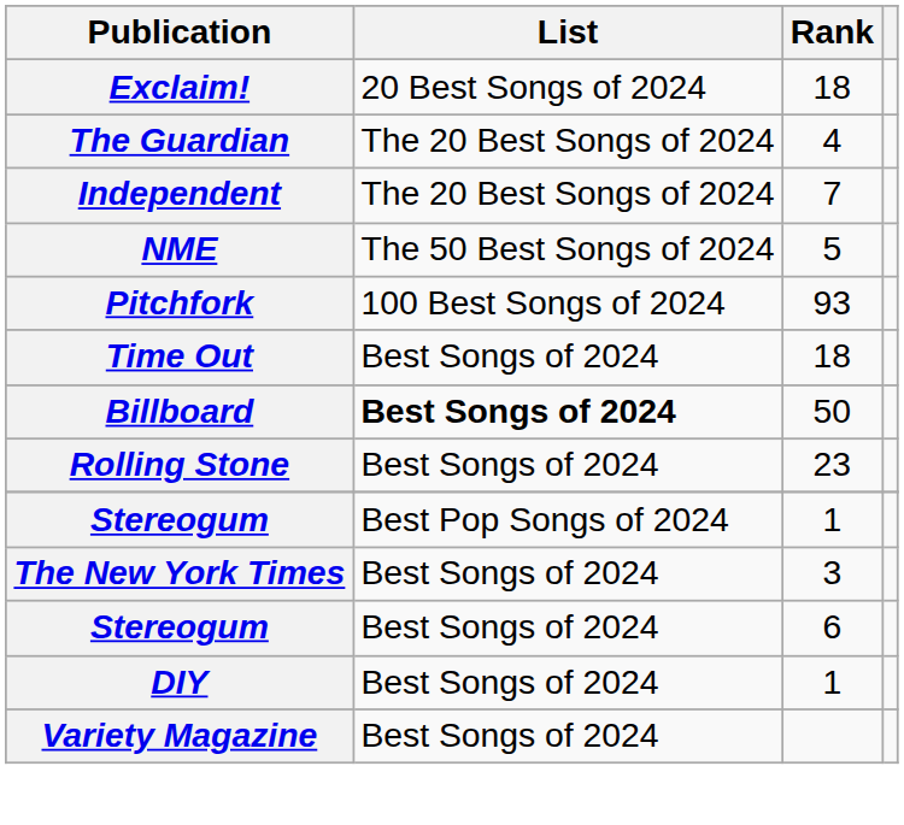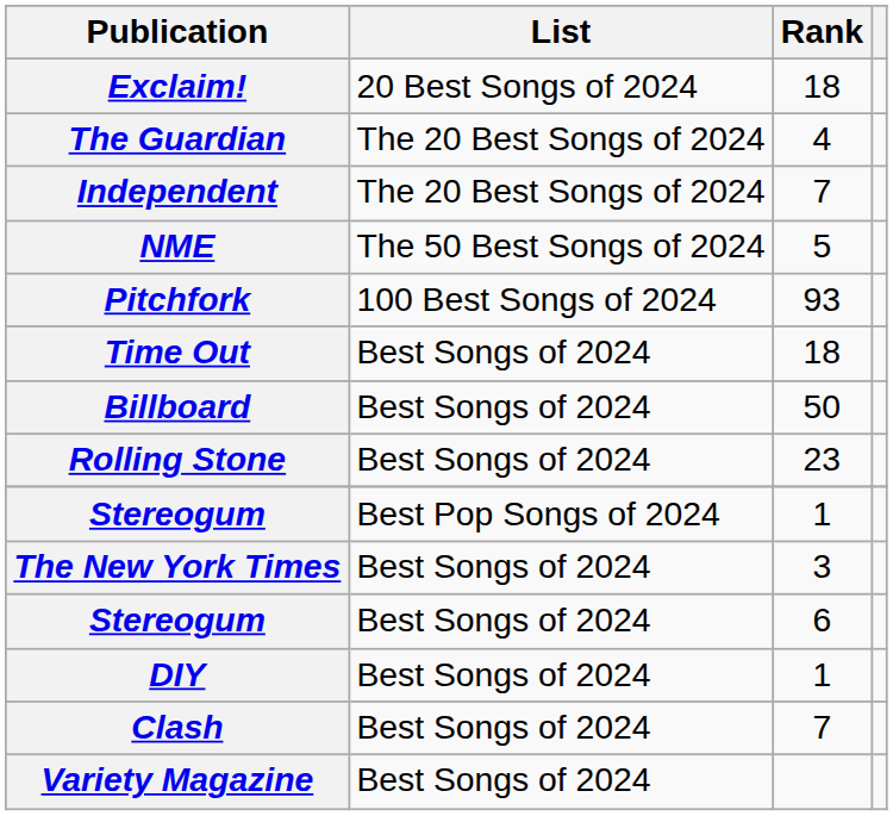 <table class="wikitable sortable plainrowheaders">
 <tr>
 <th scope="col">Publication</th>
 <th scope="col">List</th>
 <th scope="col">Rank</th>
 <th scope="col"></th>
 </tr>
 <tr>
 <th scope="row"><em><a href='#'>Exclaim!</a></em></th>
 <td>20 Best Songs of 2024</td>
 <td style="text-align: center;">18</td>
 <td style="text-align: center;"></td>
 </tr>
 <tr>
 <th scope="row"><em><a href='#'>The Guardian</a></em></th>
 <td>The 20 Best Songs of 2024</td>
 <td style="text-align: center;">4</td>
 <td style="text-align: center;"></td>
 </tr>
 <tr>
 <th scope="row"><em><a href='#'>Independent</a></em></th>
 <td>The 20 Best Songs of 2024</td>
 <td style="text-align: center;">7</td>
 <td style="text-align: center;"></td>
 </tr>
 <tr>
 <th scope="row"><em><a href='#'>NME</a></em></th>
 <td>The 50 Best Songs of 2024</td>
 <td style="text-align: center;">5</td>
 <td style="text-align: center;"></td>
 </tr>
 <tr>
 <th scope="row"><em><a href='#'>Pitchfork</a></em></th>
 <td>100 Best Songs of 2024</td>
 <td style="text-align: center;">93</td>
 <td style="text-align: center;"></td>
 </tr>
 <tr>
 <th scope="row"><em><a href='#'>Time Out</a></em></th>
 <td>Best Songs of 2024</td>
 <td style="text-align: center;">18</td>
 <td style="text-align: center;"></td>
 </tr>
 <tr>
 <th scope="row"><em><a href='#'>Billboard</a></em></th>
-<td><strong>Best Songs of 2024</strong></td>
+<td>Best Songs of 2024</td>
 <td style="text-align: center;">50</td>
 <td style="text-align: center;"></td>
 </tr>
 <tr>
 <th scope="row"><em><a href='#'>Rolling Stone</a></em></th>
 <td>Best Songs of 2024</td>
 <td style="text-align: center;">23</td>
 <td style="text-align: center;"></td>
 </tr>
 <tr>
 </tr>
 <tr>
 <th scope="row"><em><a href='#'>Stereogum</a></em></th>
 <td>Best Pop Songs of 2024</td>
 <td style="text-align: center;">1</td>
 <td style="text-align: center;"></td>
 </tr>
 <tr>
 <th scope="row"><em><a href='#'>The New York Times</a></em></th>
 <td>Best Songs of 2024</td>
 <td style="text-align: center;">3</td>
 <td style="text-align: center;"></td>
 </tr>
 <tr>
 <th scope="row"><em><a href='#'>Stereogum</a></em></th>
 <td>Best Songs of 2024</td>
 <td style="text-align: center;">6</td>
 <td style="text-align: center;"></td>
 </tr>
 <tr>
 <th scope="row"><em><a href='#'>DIY</a></em></th>
 <td>Best Songs of 2024</td>
 <td style="text-align: center;">1</td>
 <td style="text-align: center;"></td>
 </tr>
 <tr>
+<th scope="row"><em><a href='#'>Clash</a></em></th>
+<td>Best Songs of 2024</td>
+<td style="text-align: center;">7</td>
+<td style="text-align: center;"></td>
+</tr>
+<tr>
 <th scope="row"><em><a href='#'>Variety Magazine</a></em></th>
 <td>Best Songs of 2024</td>
 <td style="text-align: center;"></td>
 <td style="text-align: center;"></td>
 </tr>
 </table>
